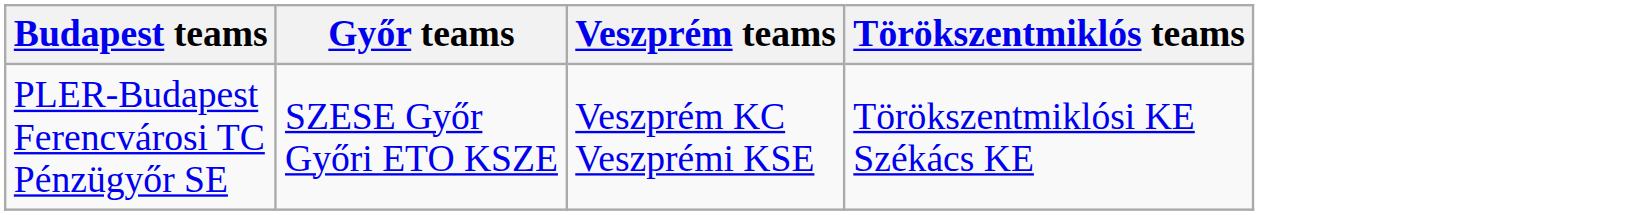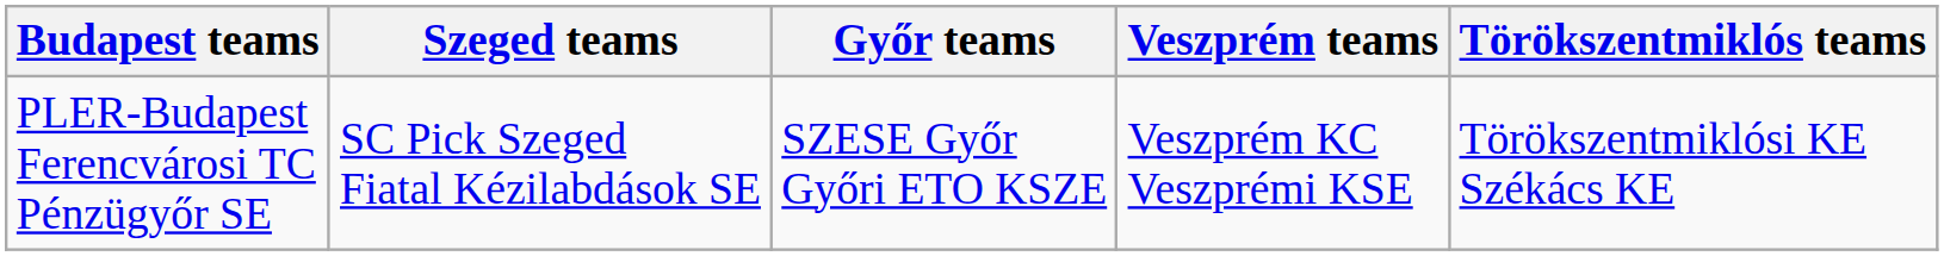 <table class="wikitable">
 <tr>
 <th><a href='#'>Budapest</a> teams</th>
+<th><a href='#'>Szeged</a> teams</th>
 <th><a href='#'>Győr</a> teams</th>
 <th><a href='#'>Veszprém</a> teams</th>
 <th><a href='#'>Törökszentmiklós</a> teams</th>
 </tr>
 <tr>
 <td><a href='#'>PLER-Budapest</a><br><a href='#'>Ferencvárosi TC</a><br><a href='#'>Pénzügyőr SE</a></td>
+<td><a href='#'>SC Pick Szeged</a><br><a href='#'>Fiatal Kézilabdások SE</a></td>
 <td><a href='#'>SZESE Győr</a><br><a href='#'>Győri ETO KSZE</a></td>
 <td><a href='#'>Veszprém KC</a><br><a href='#'>Veszprémi KSE</a></td>
 <td><a href='#'>Törökszentmiklósi KE</a><br><a href='#'>Székács KE</a></td>
 </tr>
 </table>
